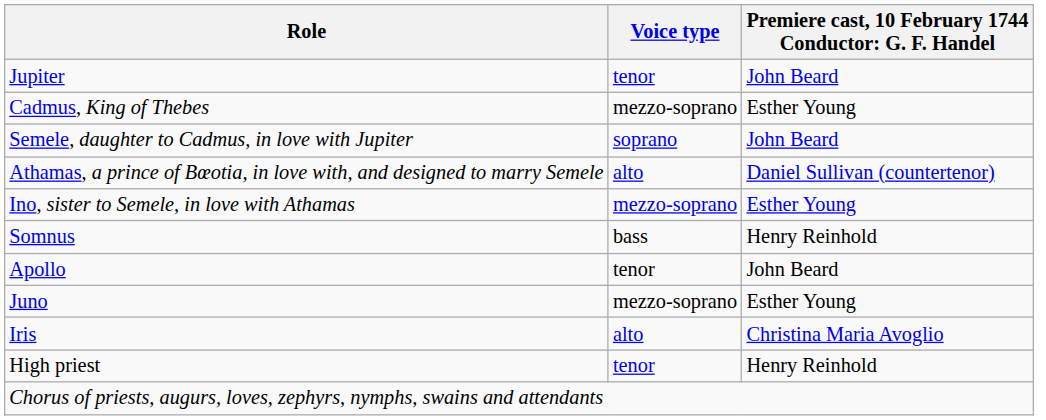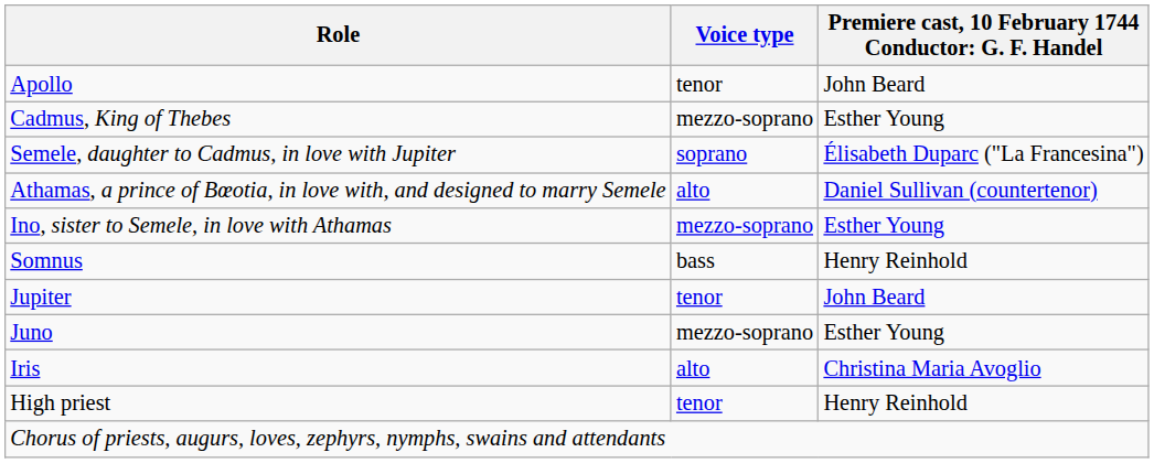 <table class="wikitable">
 <tr>
 <th>Role</th>
 <th><a href='#'>Voice type</a></th>
 <th>Premiere cast, 10 February 1744<br>Conductor: G. F. Handel</th>
 </tr>
 <tr>
-<td><a href='#'>Jupiter</a></td>
-<td><a href='#'>tenor</a></td>
-<td><a href='#'>John Beard</a></td>
+<td><a href='#'>Apollo</a></td>
+<td>tenor</td>
+<td>John Beard</td>
 </tr>
 <tr>
 <td><a href='#'>Cadmus</a>, <em>King of Thebes</em></td>
 <td>mezzo-soprano</td>
 <td>Esther Young</td>
 </tr>
 <tr>
 <td><a href='#'>Semele</a>, <em>daughter to Cadmus, in love with Jupiter</em></td>
 <td><a href='#'>soprano</a></td>
-<td><a href='#'>John Beard</a></td>
+<td><a href='#'>Élisabeth Duparc</a> ("La Francesina")</td>
 </tr>
 <tr>
 <td><a href='#'>Athamas</a>, <em>a prince of Bœotia, in love with, and designed to marry Semele</em></td>
 <td><a href='#'>alto</a></td>
 <td><a href='#'>Daniel Sullivan (countertenor)</a></td>
 </tr>
 <tr>
 <td><a href='#'>Ino</a>, <em>sister to Semele, in love with Athamas</em></td>
 <td><a href='#'>mezzo-soprano</a></td>
 <td><a href='#'>Esther Young</a></td>
 </tr>
 <tr>
 <td><a href='#'>Somnus</a></td>
 <td>bass</td>
 <td>Henry Reinhold</td>
 </tr>
 <tr>
-<td><a href='#'>Apollo</a></td>
-<td>tenor</td>
-<td>John Beard</td>
+<td><a href='#'>Jupiter</a></td>
+<td><a href='#'>tenor</a></td>
+<td><a href='#'>John Beard</a></td>
 </tr>
 <tr>
 <td><a href='#'>Juno</a></td>
 <td>mezzo-soprano</td>
 <td>Esther Young</td>
 </tr>
 <tr>
 <td><a href='#'>Iris</a></td>
 <td><a href='#'>alto</a></td>
 <td><a href='#'>Christina Maria Avoglio</a></td>
 </tr>
 <tr>
 <td>High priest</td>
 <td><a href='#'>tenor</a></td>
 <td>Henry Reinhold</td>
 </tr>
 <tr>
 <td colspan="3"><em>Chorus of priests, augurs, loves, zephyrs, nymphs, swains and attendants</em></td>
 </tr>
 </table>
